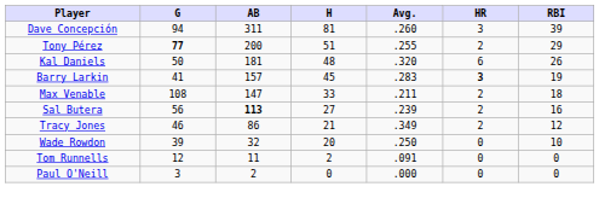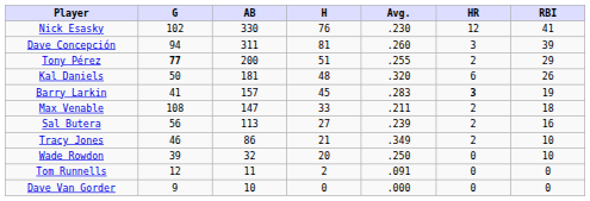 <table class="wikitable sortable">
 <tr>
 <th style="background:#ddf; width:16%;">Player</th>
 <th style="background:#ddf; width:9%;">G</th>
 <th style="background:#ddf; width:9%;">AB</th>
 <th style="background:#ddf; width:9%;">H</th>
 <th style="background:#ddf; width:9%;">Avg.</th>
 <th style="background:#ddf; width:9%;">HR</th>
 <th style="background:#ddf; width:9%;">RBI</th>
+</tr>
+<tr style="text-align:center;">
+<td><a href='#'>Nick Esasky</a></td>
+<td>102</td>
+<td>330</td>
+<td>76</td>
+<td>.230</td>
+<td>12</td>
+<td>41</td>
 </tr>
 <tr align="center">
 <td><a href='#'>Dave Concepción</a></td>
 <td>94</td>
 <td>311</td>
 <td>81</td>
 <td>.260</td>
 <td>3</td>
 <td>39</td>
 </tr>
 <tr align="center">
 <td><a href='#'>Tony Pérez</a></td>
 <td><strong>77</strong></td>
 <td>200</td>
 <td>51</td>
 <td>.255</td>
 <td>2</td>
 <td>29</td>
 </tr>
 <tr align="center">
 <td><a href='#'>Kal Daniels</a></td>
 <td>50</td>
 <td>181</td>
 <td>48</td>
 <td>.320</td>
 <td>6</td>
 <td>26</td>
 </tr>
 <tr align="center">
 <td><a href='#'>Barry Larkin</a></td>
 <td>41</td>
 <td>157</td>
 <td>45</td>
 <td>.283</td>
 <td><strong>3</strong></td>
 <td>19</td>
 </tr>
 <tr align="center">
 <td><a href='#'>Max Venable</a></td>
 <td>108</td>
 <td>147</td>
 <td>33</td>
 <td>.211</td>
 <td>2</td>
 <td>18</td>
 </tr>
 <tr align="center">
 <td><a href='#'>Sal Butera</a></td>
 <td>56</td>
-<td><strong>113</strong></td>
+<td>113</td>
 <td>27</td>
 <td>.239</td>
 <td>2</td>
 <td>16</td>
 </tr>
 <tr align="center">
 <td><a href='#'>Tracy Jones</a></td>
 <td>46</td>
 <td>86</td>
 <td>21</td>
 <td>.349</td>
 <td>2</td>
-<td>12</td>
+<td>10</td>
 </tr>
 <tr align="center">
 <td><a href='#'>Wade Rowdon</a></td>
 <td>39</td>
 <td>32</td>
 <td>20</td>
 <td>.250</td>
 <td>0</td>
 <td>10</td>
 </tr>
 <tr align="center">
 <td><a href='#'>Tom Runnells</a></td>
 <td>12</td>
 <td>11</td>
 <td>2</td>
 <td>.091</td>
 <td>0</td>
 <td>0</td>
 </tr>
 <tr align="center">
-<td><a href='#'>Paul O'Neill</a></td>
-<td>3</td>
-<td>2</td>
+<td><a href='#'>Dave Van Gorder</a></td>
+<td>9</td>
+<td>10</td>
 <td>0</td>
 <td>.000</td>
 <td>0</td>
 <td>0</td>
 </tr>
 </table>
